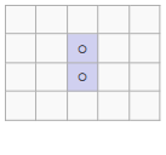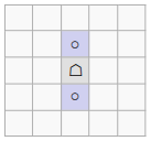 <table border="1" class="wikitable">
 <tr align=center>
 <td width="20"> </td>
 <td width="20"> </td>
 <td width="20"> </td>
 <td width="20"> </td>
 <td width="20"> </td>
 </tr>
 <tr align=center>
 <td> </td>
 <td> </td>
 <td style="background:#d0d0f0;">○</td>
 <td> </td>
 <td> </td>
 </tr>
 <tr align=center>
 <td> </td>
 <td> </td>
+<td style="background:#e0e0e0;">☖</td>
+<td> </td>
+<td> </td>
+</tr>
+<tr align=center>
+<td> </td>
+<td> </td>
 <td style="background:#d0d0f0;">○</td>
 <td> </td>
 <td> </td>
 </tr>
 <tr align=center>
 <td> </td>
 <td> </td>
 <td> </td>
 <td> </td>
 <td> </td>
 </tr>
 </table>
